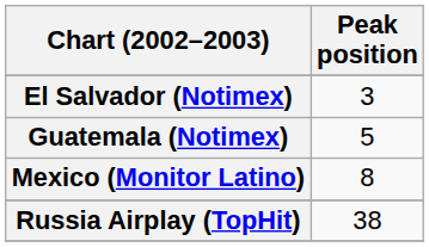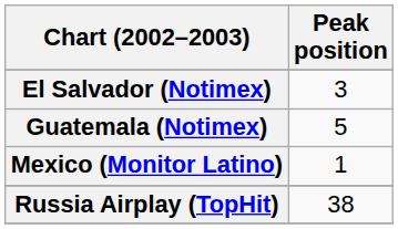 <table class="wikitable sortable plainrowheaders" style="text-align:center">
 <tr>
 <th scope="col">Chart (2002–2003)</th>
 <th scope="col">Peak<br>position</th>
 </tr>
 <tr>
 </tr>
 <tr>
 </tr>
 <tr>
 </tr>
 <tr>
 <th scope="row">El Salvador (<a href='#'>Notimex</a>)</th>
 <td>3</td>
 </tr>
 <tr>
 <th scope="row">Guatemala (<a href='#'>Notimex</a>)</th>
 <td>5</td>
 </tr>
 <tr>
 <th scope="row">Mexico (<a href='#'>Monitor Latino</a>)</th>
-<td>8</td>
+<td>1</td>
 </tr>
 <tr>
 </tr>
 <tr>
 <th scope="row">Russia Airplay (<a href='#'>TopHit</a>)</th>
 <td>38</td>
 </tr>
 <tr>
 </tr>
 <tr>
 </tr>
 <tr>
 </tr>
 </table>
